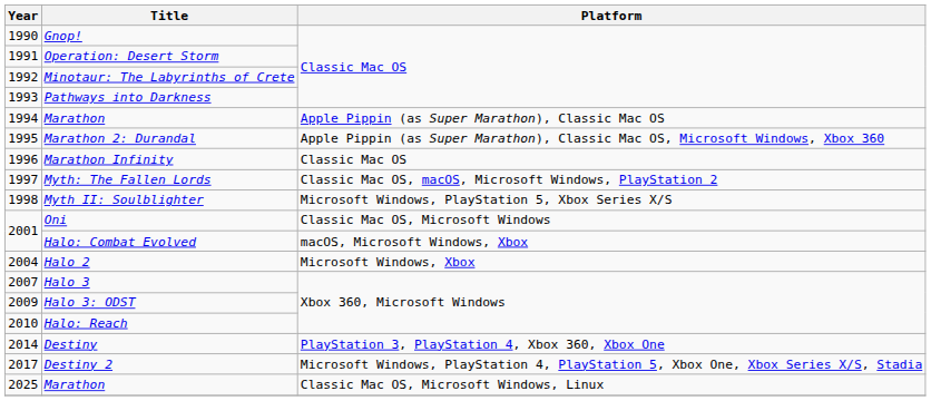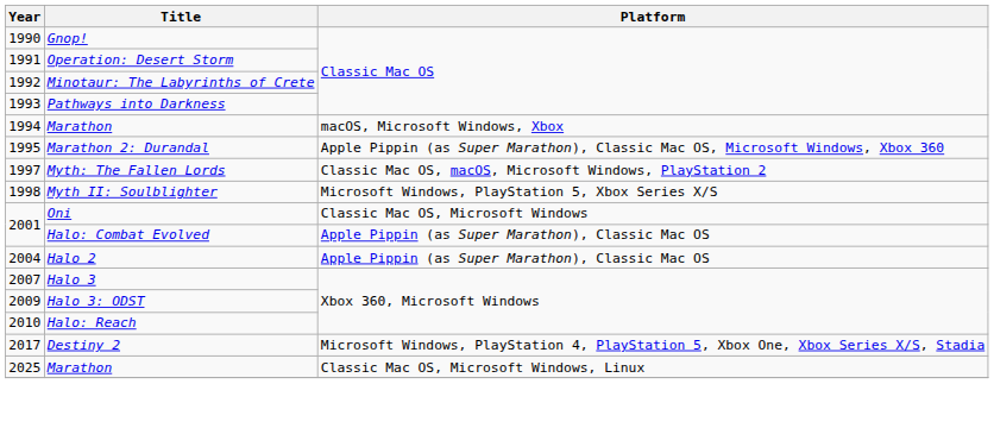 <table class="wikitable sortable">
 <tr>
 <th>Year</th>
 <th>Title</th>
 <th>Platform</th>
 </tr>
 <tr>
 <td>1990</td>
 <td><em><a href='#'>Gnop!</a></em> </td>
 <td rowspan="4"><a href='#'>Classic Mac OS</a></td>
 </tr>
 <tr>
 <td>1991</td>
 <td><em><a href='#'>Operation: Desert Storm</a></em></td>
 </tr>
 <tr>
 <td>1992</td>
 <td><em><a href='#'>Minotaur: The Labyrinths of Crete</a></em></td>
 </tr>
 <tr>
 <td>1993</td>
 <td><em><a href='#'>Pathways into Darkness</a></em></td>
 </tr>
 <tr>
 <td>1994</td>
 <td><em><a href='#'>Marathon</a></em></td>
-<td><a href='#'>Apple Pippin</a> (as <em>Super Marathon</em>), Classic Mac OS</td>
+<td>macOS, Microsoft Windows, <a href='#'>Xbox</a></td>
 </tr>
 <tr>
 <td>1995</td>
 <td><em><a href='#'>Marathon 2: Durandal</a></em></td>
 <td>Apple Pippin (as <em>Super Marathon</em>), Classic Mac OS, <a href='#'>Microsoft Windows</a>, <a href='#'>Xbox 360</a></td>
-</tr>
-<tr>
-<td>1996</td>
-<td><em><a href='#'>Marathon Infinity</a></em></td>
-<td>Classic Mac OS</td>
 </tr>
 <tr>
 <td>1997</td>
 <td><em><a href='#'>Myth: The Fallen Lords</a></em></td>
 <td>Classic Mac OS, <a href='#'>macOS</a>, Microsoft Windows, <a href='#'>PlayStation 2</a></td>
 </tr>
 <tr>
 <td>1998</td>
 <td><em><a href='#'>Myth II: Soulblighter</a></em></td>
 <td>Microsoft Windows, PlayStation 5, Xbox Series X/S</td>
 </tr>
 <tr>
 <td rowspan="2">2001</td>
 <td><em><a href='#'>Oni</a></em></td>
 <td>Classic Mac OS, Microsoft Windows</td>
 </tr>
 <tr>
 <td><em><a href='#'>Halo: Combat Evolved</a></em></td>
-<td>macOS, Microsoft Windows, <a href='#'>Xbox</a></td>
+<td><a href='#'>Apple Pippin</a> (as <em>Super Marathon</em>), Classic Mac OS</td>
 </tr>
 <tr>
 <td>2004</td>
 <td><em><a href='#'>Halo 2</a></em></td>
-<td>Microsoft Windows, <a href='#'>Xbox</a></td>
+<td><a href='#'>Apple Pippin</a> (as <em>Super Marathon</em>), Classic Mac OS</td>
 </tr>
 <tr>
 <td>2007</td>
 <td><em><a href='#'>Halo 3</a></em></td>
 <td rowspan="3">Xbox 360, Microsoft Windows</td>
 </tr>
 <tr>
 <td>2009</td>
 <td><em><a href='#'>Halo 3: ODST</a></em></td>
 </tr>
 <tr>
 <td>2010</td>
 <td><em><a href='#'>Halo: Reach</a></em></td>
 </tr>
 <tr>
-<td>2014</td>
-<td><em><a href='#'>Destiny</a></em></td>
-<td><a href='#'>PlayStation 3</a>, <a href='#'>PlayStation 4</a>, Xbox 360, <a href='#'>Xbox One</a></td>
-</tr>
-<tr>
 <td>2017</td>
 <td><em><a href='#'>Destiny 2</a></em></td>
 <td>Microsoft Windows, PlayStation 4, <a href='#'>PlayStation 5</a>, Xbox One, <a href='#'>Xbox Series X/S</a>, <a href='#'>Stadia</a></td>
 </tr>
 <tr>
 <td>2025</td>
 <td><em><a href='#'>Marathon</a></em></td>
 <td>Classic Mac OS, Microsoft Windows, Linux</td>
 </tr>
 <tr>
 </tr>
 </table>
